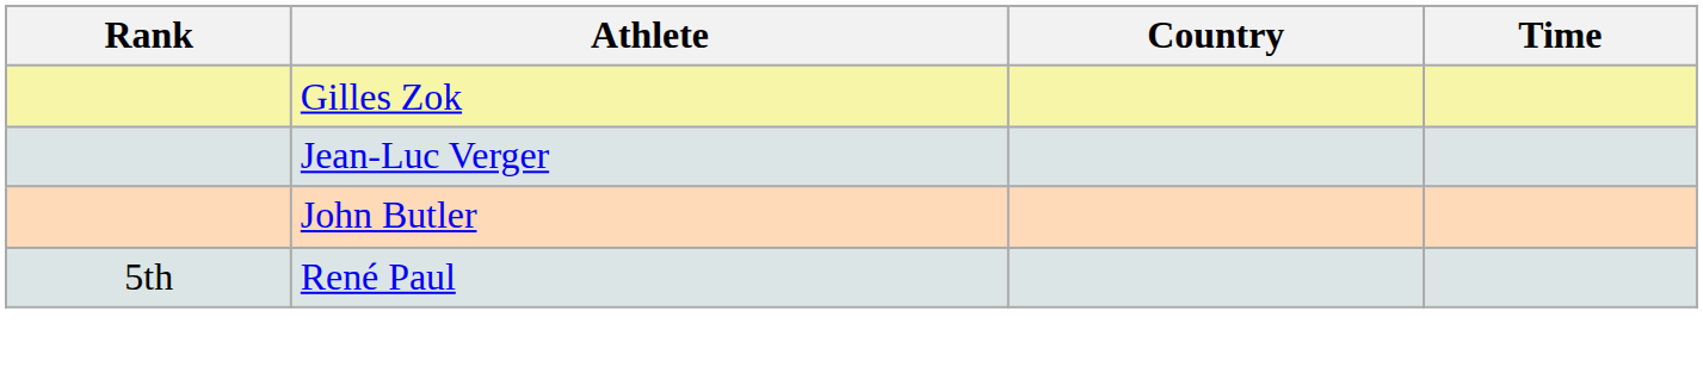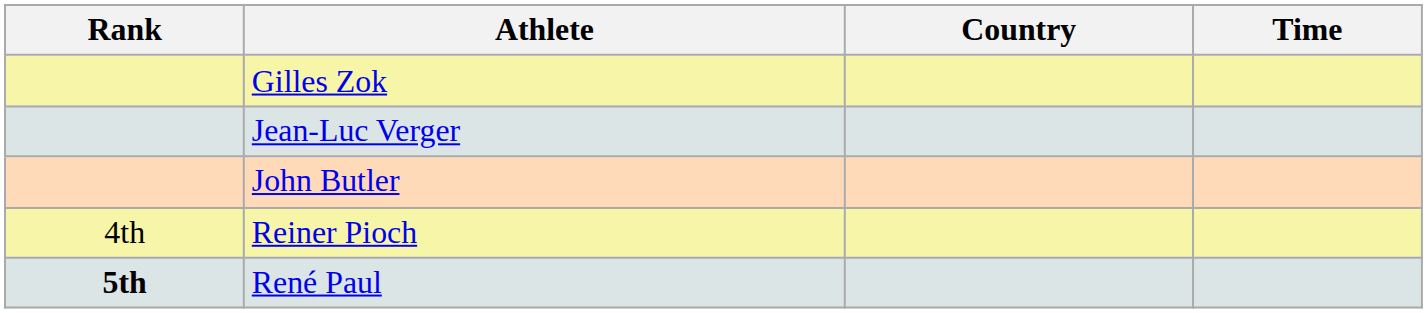 <table class="wikitable" width=45% style="font-size:100%; text-align:left;">
 <tr>
 <th>Rank</th>
 <th>Athlete</th>
 <th>Country</th>
 <th>Time</th>
 </tr>
 <tr bgcolor="#F7F6A8">
 <td align=center></td>
 <td><a href='#'>Gilles Zok</a></td>
 <td></td>
 <td align="right"></td>
 </tr>
 <tr bgcolor="#DCE5E5">
 <td align=center></td>
 <td><a href='#'>Jean-Luc Verger</a></td>
 <td></td>
 <td align="right"></td>
 </tr>
 <tr bgcolor="#FFDAB9">
 <td align=center></td>
 <td><a href='#'>John Butler</a></td>
 <td></td>
 <td align="right"></td>
 </tr>
+<tr bgcolor="#F7F6A8">
+<td align=center>4th</td>
+<td><a href='#'>Reiner Pioch</a></td>
+<td></td>
+<td align="right"></td>
+</tr>
 <tr bgcolor="#DCE5E5">
-<td align=center>5th</td>
+<td align=center><strong>5th</strong></td>
 <td><a href='#'>René Paul</a></td>
 <td></td>
 <td align="right"></td>
 </tr>
 </table>
